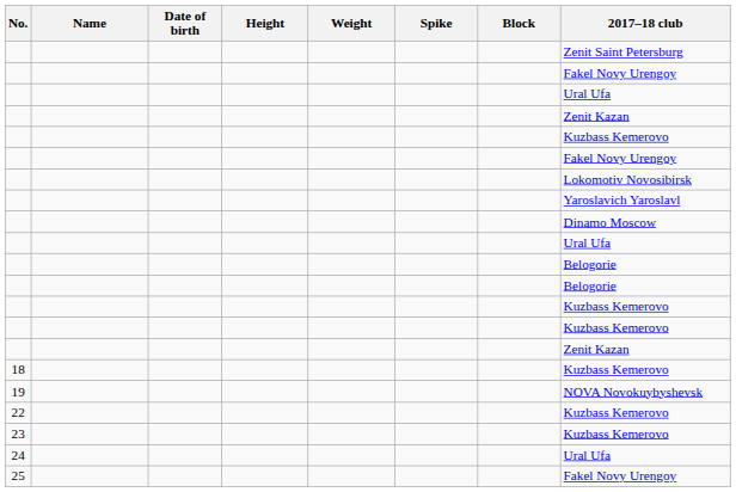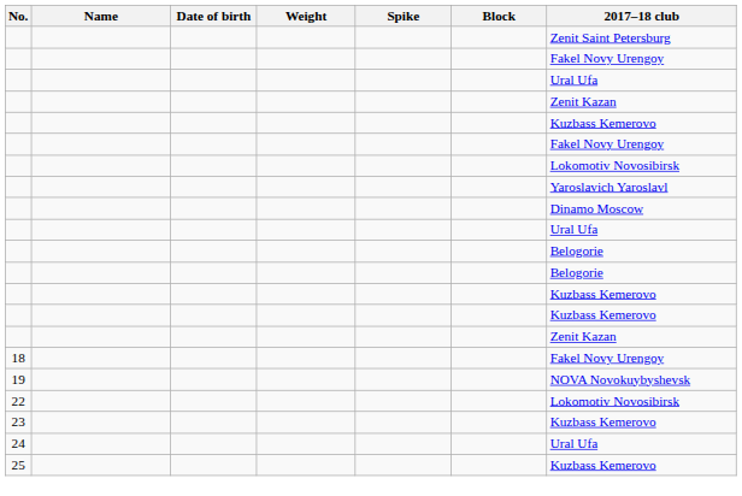 <table class="wikitable sortable" style="font-size:100%; text-align:center;">
 <tr>
 <th>No.</th>
 <th style="width:14em">Name</th>
 <th style="width:8em">Date of birth</th>
-<th style="width:9em">Height</th>
 <th style="width:9em">Weight</th>
 <th style="width:9em">Spike</th>
 <th style="width:9em">Block</th>
 <th style="width:17em">2017–18 club</th>
 </tr>
 <tr>
 <td></td>
 <td align=left></td>
 <td align=right></td>
 <td></td>
 <td></td>
 <td></td>
-<td></td>
 <td align=left> <a href='#'>Zenit Saint Petersburg</a></td>
 </tr>
 <tr>
 <td></td>
 <td align=left></td>
 <td align=right></td>
-<td></td>
 <td></td>
 <td></td>
 <td></td>
 <td align=left> <a href='#'>Fakel Novy Urengoy</a></td>
 </tr>
 <tr>
 <td></td>
 <td align=left></td>
 <td align=right></td>
 <td></td>
 <td></td>
 <td></td>
-<td></td>
 <td align=left> <a href='#'>Ural Ufa</a></td>
 </tr>
 <tr>
 <td></td>
 <td align=left></td>
 <td align=right></td>
-<td></td>
 <td></td>
 <td></td>
 <td></td>
 <td align=left> <a href='#'>Zenit Kazan</a></td>
 </tr>
 <tr>
 <td></td>
 <td align=left></td>
 <td align=right></td>
 <td></td>
 <td></td>
 <td></td>
-<td></td>
 <td align=left> <a href='#'>Kuzbass Kemerovo</a></td>
 </tr>
 <tr>
 <td></td>
 <td align=left></td>
 <td align=right></td>
-<td></td>
 <td></td>
 <td></td>
 <td></td>
 <td align=left> <a href='#'>Fakel Novy Urengoy</a></td>
 </tr>
 <tr>
 <td></td>
 <td align=left></td>
 <td align=right></td>
 <td></td>
 <td></td>
 <td></td>
-<td></td>
 <td align=left> <a href='#'>Lokomotiv Novosibirsk</a></td>
 </tr>
 <tr>
 <td></td>
 <td align=left></td>
 <td align=right></td>
-<td></td>
 <td></td>
 <td></td>
 <td></td>
 <td align=left> <a href='#'>Yaroslavich Yaroslavl</a></td>
 </tr>
 <tr>
 <td></td>
 <td align=left></td>
 <td align=right></td>
 <td></td>
 <td></td>
 <td></td>
-<td></td>
 <td align=left> <a href='#'>Dinamo Moscow</a></td>
 </tr>
 <tr>
 <td></td>
 <td align=left></td>
 <td align=right></td>
-<td></td>
 <td></td>
 <td></td>
 <td></td>
 <td align=left> <a href='#'>Ural Ufa</a></td>
 </tr>
 <tr>
 <td></td>
 <td align=left></td>
 <td align=right></td>
 <td></td>
 <td></td>
 <td></td>
-<td></td>
 <td align=left> <a href='#'>Belogorie</a></td>
 </tr>
 <tr>
 <td></td>
 <td align=left></td>
 <td align=right></td>
-<td></td>
 <td></td>
 <td></td>
 <td></td>
 <td align=left> <a href='#'>Belogorie</a></td>
 </tr>
 <tr>
 <td></td>
 <td align=left></td>
 <td align=right></td>
 <td></td>
 <td></td>
 <td></td>
-<td></td>
 <td align=left> <a href='#'>Kuzbass Kemerovo</a></td>
 </tr>
 <tr>
 <td></td>
 <td align=left></td>
 <td align=right></td>
-<td></td>
 <td></td>
 <td></td>
 <td></td>
 <td align=left> <a href='#'>Kuzbass Kemerovo</a></td>
 </tr>
 <tr>
 <td></td>
 <td align=left></td>
 <td align=right></td>
 <td></td>
 <td></td>
 <td></td>
-<td></td>
 <td align=left> <a href='#'>Zenit Kazan</a></td>
 </tr>
 <tr>
 <td>18</td>
 <td align=left></td>
 <td align=right></td>
 <td></td>
 <td></td>
 <td></td>
-<td></td>
-<td align=left> <a href='#'>Kuzbass Kemerovo</a></td>
+<td align=left> <a href='#'>Fakel Novy Urengoy</a></td>
 </tr>
 <tr>
 <td>19</td>
 <td align=left></td>
 <td align=right></td>
-<td></td>
 <td></td>
 <td></td>
 <td></td>
 <td align=left> <a href='#'>NOVA Novokuybyshevsk</a></td>
 </tr>
 <tr>
 <td>22</td>
 <td align=left></td>
 <td align=right></td>
 <td></td>
 <td></td>
 <td></td>
-<td></td>
-<td align=left> <a href='#'>Kuzbass Kemerovo</a></td>
+<td align=left> <a href='#'>Lokomotiv Novosibirsk</a></td>
 </tr>
 <tr>
 <td>23</td>
 <td align=left></td>
 <td align=right></td>
-<td></td>
 <td></td>
 <td></td>
 <td></td>
 <td align=left> <a href='#'>Kuzbass Kemerovo</a></td>
 </tr>
 <tr>
 <td>24</td>
 <td align=left></td>
 <td align=right></td>
 <td></td>
 <td></td>
 <td></td>
-<td></td>
 <td align=left> <a href='#'>Ural Ufa</a></td>
 </tr>
 <tr>
 <td>25</td>
 <td align=left></td>
 <td align=right></td>
 <td></td>
 <td></td>
 <td></td>
-<td></td>
-<td align=left> <a href='#'>Fakel Novy Urengoy</a></td>
+<td align=left> <a href='#'>Kuzbass Kemerovo</a></td>
 </tr>
 </table>
